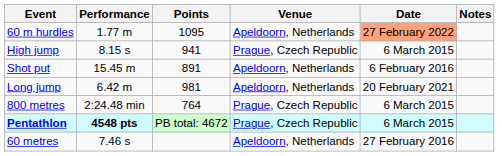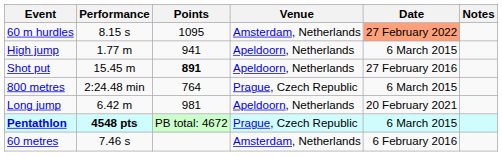 <table class="wikitable" style="font-size: 95%;">
 <tr>
 <th scope=col>Event</th>
 <th scope=col>Performance</th>
 <th scope=col>Points</th>
 <th scope=col>Venue</th>
 <th scope=col>Date</th>
 <th scope=col>Notes</th>
 </tr>
 <tr>
 <td><a href='#'>60 m hurdles</a></td>
-<td align=center>1.77 m</td>
+<td align=center>8.15 s</td>
 <td align=center>1095</td>
-<td><a href='#'>Apeldoorn</a>, Netherlands</td>
+<td><a href='#'>Amsterdam</a>, Netherlands</td>
 <td align=right style="background: lightsalmon;">27 February 2022</td>
 <td></td>
 </tr>
 <tr>
 <td><a href='#'>High jump</a></td>
-<td align=center>8.15 s</td>
+<td align=center>1.77 m</td>
 <td align=center>941</td>
-<td><a href='#'>Prague</a>, Czech Republic</td>
+<td><a href='#'>Apeldoorn</a>, Netherlands</td>
 <td align=right>6 March 2015</td>
 <td></td>
 </tr>
 <tr>
 <td><a href='#'>Shot put</a></td>
 <td align=center>15.45 m</td>
-<td align=center>891</td>
+<td align=center><strong>891</strong></td>
 <td><a href='#'>Apeldoorn</a>, Netherlands</td>
-<td align=right>6 February 2016</td>
+<td align=right>27 February 2016</td>
+<td></td>
+</tr>
+<tr>
+<td><a href='#'>800 metres</a></td>
+<td align=center>2:24.48 min</td>
+<td align=center>764</td>
+<td><a href='#'>Prague</a>, Czech Republic</td>
+<td align=right>6 March 2015</td>
 <td></td>
 </tr>
 <tr>
 <td><a href='#'>Long jump</a></td>
 <td align=center>6.42 m</td>
 <td align=center>981</td>
 <td><a href='#'>Apeldoorn</a>, Netherlands</td>
 <td align=right>20 February 2021</td>
-<td></td>
-</tr>
-<tr>
-<td><a href='#'>800 metres</a></td>
-<td align=center>2:24.48 min</td>
-<td align=center>764</td>
-<td><a href='#'>Prague</a>, Czech Republic</td>
-<td align=right>6 March 2015</td>
 <td></td>
 </tr>
 <tr bgcolor=#cffcff>
 <td><strong><a href='#'>Pentathlon</a></strong></td>
 <td align=center><strong>4548 pts</strong></td>
 <td align=center bgcolor=#ccffcc>PB total: 4672</td>
 <td><a href='#'>Prague</a>, Czech Republic</td>
 <td align=right>6 March 2015</td>
 <td></td>
 </tr>
 <tr>
 <td><a href='#'>60 metres</a></td>
 <td align=center>7.46 s</td>
 <td></td>
-<td><a href='#'>Apeldoorn</a>, Netherlands</td>
-<td align=right>27 February 2016</td>
+<td><a href='#'>Amsterdam</a>, Netherlands</td>
+<td align=right>6 February 2016</td>
 <td></td>
 </tr>
 </table>
